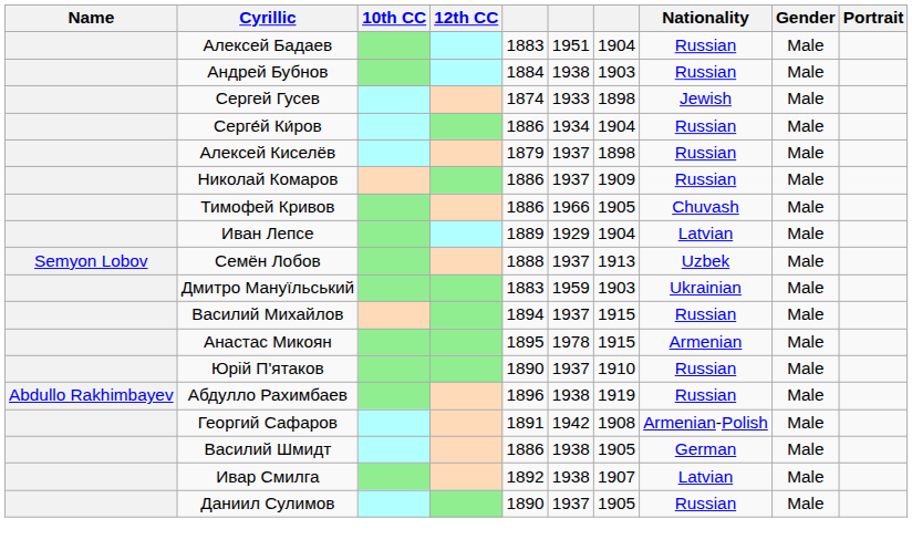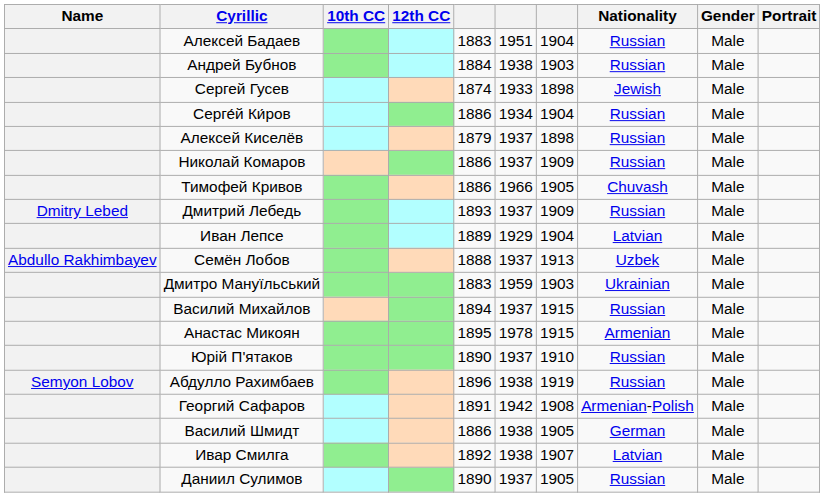 <table class="wikitable sortable" style=text-align:center>
 <tr>
 <th scope="col">Name</th>
 <th scope="col" class="unsortable"><a href='#'>Cyrillic</a></th>
 <th scope="col"><a href='#'>10th CC</a></th>
 <th scope="col"><a href='#'>12th CC</a></th>
 <th scope="col"></th>
 <th scope="col"></th>
 <th scope="col"></th>
 <th scope="col">Nationality</th>
 <th scope="col">Gender</th>
 <th scope="col" class="unsortable">Portrait</th>
 </tr>
 <tr>
 <th align="center" scope="row" style="font-weight:normal;"></th>
 <td>Алексей Бадаев</td>
 <td bgcolor = LightGreen></td>
 <td bgcolor = #B2FFFF></td>
 <td>1883</td>
 <td>1951</td>
 <td>1904</td>
 <td><a href='#'>Russian</a></td>
 <td>Male</td>
 <td></td>
 </tr>
 <tr>
 <th align="center" scope="row" style="font-weight:normal;"></th>
 <td>Андрей Бубнов</td>
 <td bgcolor = LightGreen></td>
 <td bgcolor = #B2FFFF></td>
 <td>1884</td>
 <td>1938</td>
 <td>1903</td>
 <td><a href='#'>Russian</a></td>
 <td>Male</td>
 <td></td>
 </tr>
 <tr>
 <th align="center" scope="row" style="font-weight:normal;"></th>
 <td>Сергей Гусев</td>
 <td bgcolor = #B2FFFF></td>
 <td bgcolor = PeachPuff></td>
 <td>1874</td>
 <td>1933</td>
 <td>1898</td>
 <td><a href='#'>Jewish</a></td>
 <td>Male</td>
 <td></td>
 </tr>
 <tr>
 <th align="center" scope="row" style="font-weight:normal;"></th>
 <td>Серге́й Ки́ров</td>
 <td bgcolor = #B2FFFF></td>
 <td bgcolor = LightGreen></td>
 <td>1886</td>
 <td>1934</td>
 <td>1904</td>
 <td><a href='#'>Russian</a></td>
 <td>Male</td>
 <td></td>
 </tr>
 <tr>
 <th align="center" scope="row" style="font-weight:normal;"></th>
 <td>Алексей Киселёв</td>
 <td bgcolor = #B2FFFF></td>
 <td bgcolor = PeachPuff></td>
 <td>1879</td>
 <td>1937</td>
 <td>1898</td>
 <td><a href='#'>Russian</a></td>
 <td>Male</td>
 <td></td>
 </tr>
 <tr>
 <th align="center" scope="row" style="font-weight:normal;"></th>
 <td>Николай Комаров</td>
 <td bgcolor = PeachPuff></td>
 <td bgcolor = LightGreen></td>
 <td>1886</td>
 <td>1937</td>
 <td>1909</td>
 <td><a href='#'>Russian</a></td>
 <td>Male</td>
 <td></td>
 </tr>
 <tr>
 <th align="center" scope="row" style="font-weight:normal;"></th>
 <td>Тимофей Кривов</td>
 <td bgcolor = LightGreen></td>
 <td bgcolor = PeachPuff></td>
 <td>1886</td>
 <td>1966</td>
 <td>1905</td>
 <td><a href='#'>Chuvash</a></td>
 <td>Male</td>
 <td></td>
 </tr>
 <tr>
+<th align="center" scope="row" style="font-weight:normal;"><a href='#'>Dmitry Lebed</a></th>
+<td>Дмитрий Лебедь</td>
+<td bgcolor = LightGreen></td>
+<td bgcolor = #B2FFFF></td>
+<td>1893</td>
+<td>1937</td>
+<td>1909</td>
+<td><a href='#'>Russian</a></td>
+<td>Male</td>
+<td></td>
+</tr>
+<tr>
 <th align="center" scope="row" style="font-weight:normal;"></th>
 <td>Иван Лепсе</td>
 <td bgcolor = LightGreen></td>
 <td bgcolor = #B2FFFF></td>
 <td>1889</td>
 <td>1929</td>
 <td>1904</td>
 <td><a href='#'>Latvian</a></td>
 <td>Male</td>
 <td></td>
 </tr>
 <tr>
-<th align="center" scope="row" style="font-weight:normal;"><a href='#'>Semyon Lobov</a></th>
+<th align="center" scope="row" style="font-weight:normal;"><a href='#'>Abdullo Rakhimbayev</a></th>
 <td>Семён Лобов</td>
 <td bgcolor = LightGreen></td>
 <td bgcolor = PeachPuff></td>
 <td>1888</td>
 <td>1937</td>
 <td>1913</td>
 <td><a href='#'>Uzbek</a></td>
 <td>Male</td>
 <td></td>
 </tr>
 <tr>
 <th align="center" scope="row" style="font-weight:normal;"></th>
 <td>Дмитро Мануїльський</td>
 <td bgcolor = LightGreen></td>
 <td bgcolor = LightGreen></td>
 <td>1883</td>
 <td>1959</td>
 <td>1903</td>
 <td><a href='#'>Ukrainian</a></td>
 <td>Male</td>
 <td></td>
 </tr>
 <tr>
 <th align="center" scope="row" style="font-weight:normal;"></th>
 <td>Василий Михайлов</td>
 <td bgcolor = PeachPuff></td>
 <td bgcolor = LightGreen></td>
 <td>1894</td>
 <td>1937</td>
 <td>1915</td>
 <td><a href='#'>Russian</a></td>
 <td>Male</td>
 <td></td>
 </tr>
 <tr>
 <th align="center" scope="row" style="font-weight:normal;"></th>
 <td>Анастас Микоян</td>
 <td bgcolor = LightGreen></td>
 <td bgcolor = LightGreen></td>
 <td>1895</td>
 <td>1978</td>
 <td>1915</td>
 <td><a href='#'>Armenian</a></td>
 <td>Male</td>
 <td></td>
 </tr>
 <tr>
 <th align="center" scope="row" style="font-weight:normal;"></th>
 <td>Юрій П'ятаков</td>
 <td bgcolor = LightGreen></td>
 <td bgcolor = LightGreen></td>
 <td>1890</td>
 <td>1937</td>
 <td>1910</td>
 <td><a href='#'>Russian</a></td>
 <td>Male</td>
 <td></td>
 </tr>
 <tr>
-<th align="center" scope="row" style="font-weight:normal;"><a href='#'>Abdullo Rakhimbayev</a></th>
+<th align="center" scope="row" style="font-weight:normal;"><a href='#'>Semyon Lobov</a></th>
 <td>Абдулло Рахимбаев</td>
 <td bgcolor = LightGreen></td>
 <td bgcolor = PeachPuff></td>
 <td>1896</td>
 <td>1938</td>
 <td>1919</td>
 <td><a href='#'>Russian</a></td>
 <td>Male</td>
 <td></td>
 </tr>
 <tr>
 <th align="center" scope="row" style="font-weight:normal;"></th>
 <td>Георгий Сафаров</td>
 <td bgcolor = #B2FFFF></td>
 <td bgcolor = PeachPuff></td>
 <td>1891</td>
 <td>1942</td>
 <td>1908</td>
 <td><a href='#'>Armenian</a>-<a href='#'>Polish</a><br></td>
 <td>Male</td>
 <td></td>
 </tr>
 <tr>
 <th align="center" scope="row" style="font-weight:normal;"></th>
 <td>Василий Шмидт</td>
 <td bgcolor = #B2FFFF></td>
 <td bgcolor = PeachPuff></td>
 <td>1886</td>
 <td>1938</td>
 <td>1905</td>
 <td><a href='#'>German</a></td>
 <td>Male</td>
 <td></td>
 </tr>
 <tr>
 <th align="center" scope="row" style="font-weight:normal;"></th>
 <td>Ивар Смилга</td>
 <td bgcolor = LightGreen></td>
 <td bgcolor = PeachPuff></td>
 <td>1892</td>
 <td>1938</td>
 <td>1907</td>
 <td><a href='#'>Latvian</a></td>
 <td>Male</td>
 <td></td>
 </tr>
 <tr>
 <th align="center" scope="row" style="font-weight:normal;"></th>
 <td>Даниил Сулимов</td>
 <td bgcolor = #B2FFFF></td>
 <td bgcolor = LightGreen></td>
 <td>1890</td>
 <td>1937</td>
 <td>1905</td>
 <td><a href='#'>Russian</a></td>
 <td>Male</td>
 <td></td>
 </tr>
 </table>
